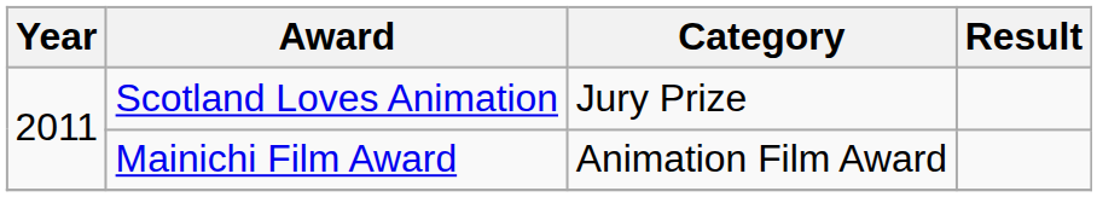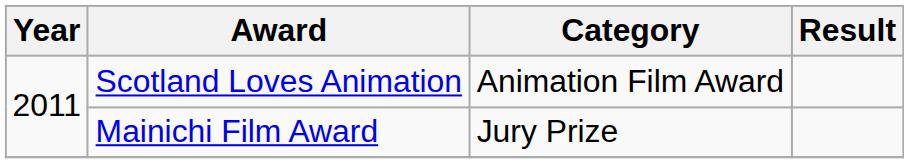 <table class="wikitable" style="float: right; margin: .5em 0 0 .5em;">
 <tr>
 <th>Year</th>
 <th>Award</th>
 <th>Category</th>
 <th>Result</th>
 </tr>
 <tr>
 <td rowspan=2>2011</td>
 <td><a href='#'>Scotland Loves Animation</a></td>
-<td>Jury Prize</td>
+<td>Animation Film Award</td>
 <td></td>
 </tr>
 <tr>
 <td><a href='#'>Mainichi Film Award</a></td>
-<td>Animation Film Award</td>
+<td>Jury Prize</td>
 <td></td>
 </tr>
 <tr>
 </tr>
 </table>
